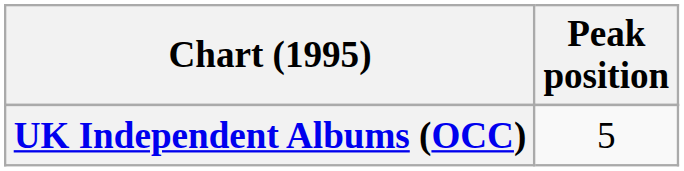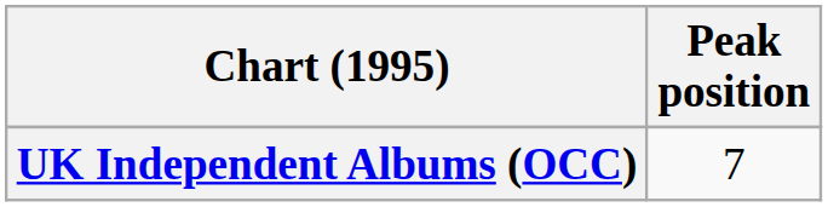 <table class="wikitable sortable plainrowheaders" style="text-align:center;" border="1">
 <tr>
 <th scope="col">Chart (1995)</th>
 <th scope="col">Peak<br>position</th>
 </tr>
 <tr>
 </tr>
 <tr>
 <th scope="row"><a href='#'>UK Independent Albums</a> (<a href='#'>OCC</a>)</th>
-<td>5</td>
+<td>7</td>
 </tr>
 </table>
